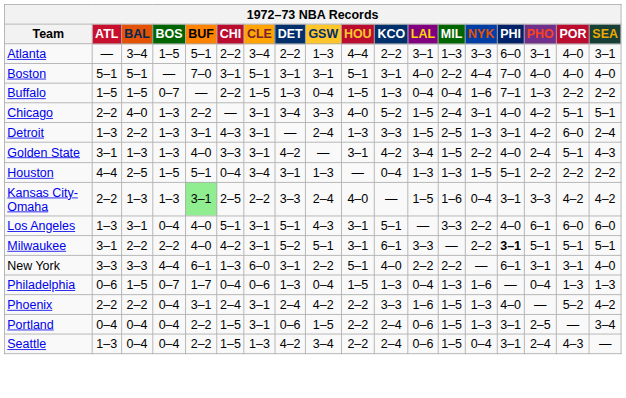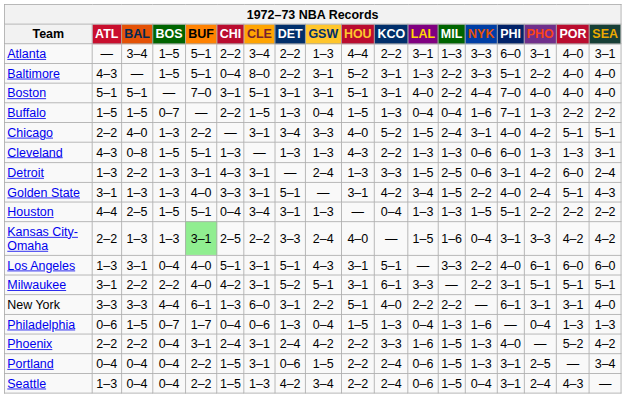 <table class="wikitable" style="font-size:95%; text-align:center;">
 <tr>
 <th colspan=18>1972–73 NBA Records</th>
 </tr>
 <tr>
 <th width=100>Team</th>
 <th style="background:#C90F2E;color:#FFFFFF;width=35">ATL</th>
 <th style="background:#E45206;color:#002854;width=35">BAL</th>
 <th style="background:#006400;color:#FFFFFF;width=35">BOS</th>
 <th style="background:#FF8201;color:#000000;width=35">BUF</th>
 <th style="background:#BA0C2F;color:#FFFFFF;width=35">CHI</th>
 <th style="background:#FFA402;color:#77222F;width=35">CLE</th>
 <th style="background:#012F6B;color:#FFFFFF;width=35">DET</th>
 <th style="background:#FFC62C;color:#012F6B;width=35">GSW</th>
 <th style="background:#BA0C2F;color:#FEC72E;width=35">HOU</th>
 <th style="background:#012F6B;color:#FFFFFF;width=35">KCO</th>
 <th style="background:#800080;color:#FFD700;width=35">LAL</th>
 <th style="background:#006400;color:#FFFFFF;width=35">MIL</th>
 <th style="background:#003EA4;color:#E35208;width=35">NYK</th>
 <th style="background:#012268;color:#FFFFFF;width=35">PHI</th>
 <th style="background:#702F8B;color:#FA4417;width=35">PHO</th>
 <th style="background:#BA0C2F;color:#FFFFFF;width=35">POR</th>
 <th style="background:#173F36;color:#EBAA00;width=35">SEA</th>
 </tr>
 <tr>
 <td style="text-align:left;"><a href='#'>Atlanta</a></td>
 <td>—</td>
 <td>3–4</td>
 <td>1–5</td>
 <td>5–1</td>
 <td>2–2</td>
 <td>3–4</td>
 <td>2–2</td>
 <td>1–3</td>
 <td>4–4</td>
 <td>2–2</td>
 <td>3–1</td>
 <td>1–3</td>
 <td>3–3</td>
 <td>6–0</td>
 <td>3–1</td>
 <td>4–0</td>
 <td>3–1</td>
+</tr>
+<tr>
+<td style="text-align:left;"><a href='#'>Baltimore</a></td>
+<td>4–3</td>
+<td>—</td>
+<td>1–5</td>
+<td>5–1</td>
+<td>0–4</td>
+<td>8–0</td>
+<td>2–2</td>
+<td>3–1</td>
+<td>5–2</td>
+<td>3–1</td>
+<td>1–3</td>
+<td>2–2</td>
+<td>3–3</td>
+<td>5–1</td>
+<td>2–2</td>
+<td>4–0</td>
+<td>4–0</td>
 </tr>
 <tr>
 <td style="text-align:left;"><a href='#'>Boston</a></td>
 <td>5–1</td>
 <td>5–1</td>
 <td>—</td>
 <td>7–0</td>
 <td>3–1</td>
 <td>5–1</td>
 <td>3–1</td>
 <td>3–1</td>
 <td>5–1</td>
 <td>3–1</td>
 <td>4–0</td>
 <td>2–2</td>
 <td>4–4</td>
 <td>7–0</td>
 <td>4–0</td>
 <td>4–0</td>
 <td>4–0</td>
 </tr>
 <tr>
 <td style="text-align:left;"><a href='#'>Buffalo</a></td>
 <td>1–5</td>
 <td>1–5</td>
 <td>0–7</td>
 <td>—</td>
 <td>2–2</td>
 <td>1–5</td>
 <td>1–3</td>
 <td>0–4</td>
 <td>1–5</td>
 <td>1–3</td>
 <td>0–4</td>
 <td>0–4</td>
 <td>1–6</td>
 <td>7–1</td>
 <td>1–3</td>
 <td>2–2</td>
 <td>2–2</td>
 </tr>
 <tr>
 <td style="text-align:left;"><a href='#'>Chicago</a></td>
 <td>2–2</td>
 <td>4–0</td>
 <td>1–3</td>
 <td>2–2</td>
 <td>—</td>
 <td>3–1</td>
 <td>3–4</td>
 <td>3–3</td>
 <td>4–0</td>
 <td>5–2</td>
 <td>1–5</td>
 <td>2–4</td>
 <td>3–1</td>
 <td>4–0</td>
 <td>4–2</td>
 <td>5–1</td>
 <td>5–1</td>
 </tr>
 <tr>
+<td style="text-align:left;"><a href='#'>Cleveland</a></td>
+<td>4–3</td>
+<td>0–8</td>
+<td>1–5</td>
+<td>5–1</td>
+<td>1–3</td>
+<td>—</td>
+<td>1–3</td>
+<td>1–3</td>
+<td>4–3</td>
+<td>2–2</td>
+<td>1–3</td>
+<td>1–3</td>
+<td>0–6</td>
+<td>6–0</td>
+<td>1–3</td>
+<td>1–3</td>
+<td>3–1</td>
+</tr>
+<tr>
 <td style="text-align:left;"><a href='#'>Detroit</a></td>
 <td>1–3</td>
 <td>2–2</td>
 <td>1–3</td>
 <td>3–1</td>
 <td>4–3</td>
 <td>3–1</td>
 <td>—</td>
 <td>2–4</td>
 <td>1–3</td>
 <td>3–3</td>
 <td>1–5</td>
 <td>2–5</td>
-<td>1–3</td>
+<td>0–6</td>
 <td>3–1</td>
 <td>4–2</td>
 <td>6–0</td>
 <td>2–4</td>
 </tr>
 <tr>
 <td style="text-align:left;"><a href='#'>Golden State</a></td>
 <td>3–1</td>
 <td>1–3</td>
 <td>1–3</td>
 <td>4–0</td>
 <td>3–3</td>
 <td>3–1</td>
-<td>4–2</td>
+<td>5–1</td>
 <td>—</td>
 <td>3–1</td>
 <td>4–2</td>
 <td>3–4</td>
 <td>1–5</td>
 <td>2–2</td>
 <td>4–0</td>
 <td>2–4</td>
 <td>5–1</td>
 <td>4–3</td>
 </tr>
 <tr>
 <td style="text-align:left;"><a href='#'>Houston</a></td>
 <td>4–4</td>
 <td>2–5</td>
 <td>1–5</td>
 <td>5–1</td>
 <td>0–4</td>
 <td>3–4</td>
 <td>3–1</td>
 <td>1–3</td>
 <td>—</td>
 <td>0–4</td>
 <td>1–3</td>
 <td>1–3</td>
 <td>1–5</td>
 <td>5–1</td>
 <td>2–2</td>
 <td>2–2</td>
 <td>2–2</td>
 </tr>
 <tr>
 <td style="text-align:left;"><a href='#'>Kansas City-Omaha</a></td>
 <td>2–2</td>
 <td>1–3</td>
 <td>1–3</td>
 <td style="background: lightgreen;">3–1</td>
 <td>2–5</td>
 <td>2–2</td>
 <td>3–3</td>
 <td>2–4</td>
 <td>4–0</td>
 <td>—</td>
 <td>1–5</td>
 <td>1–6</td>
 <td>0–4</td>
 <td>3–1</td>
 <td>3–3</td>
 <td>4–2</td>
 <td>4–2</td>
 </tr>
 <tr>
 <td style="text-align:left;"><a href='#'>Los Angeles</a></td>
 <td>1–3</td>
 <td>3–1</td>
 <td>0–4</td>
 <td>4–0</td>
 <td>5–1</td>
 <td>3–1</td>
 <td>5–1</td>
 <td>4–3</td>
 <td>3–1</td>
 <td>5–1</td>
 <td>—</td>
 <td>3–3</td>
 <td>2–2</td>
 <td>4–0</td>
 <td>6–1</td>
 <td>6–0</td>
 <td>6–0</td>
 </tr>
 <tr>
 <td style="text-align:left;"><a href='#'>Milwaukee</a></td>
 <td>3–1</td>
 <td>2–2</td>
 <td>2–2</td>
 <td>4–0</td>
 <td>4–2</td>
 <td>3–1</td>
 <td>5–2</td>
 <td>5–1</td>
 <td>3–1</td>
 <td>6–1</td>
 <td>3–3</td>
 <td>—</td>
 <td>2–2</td>
-<td><strong>3–1</strong></td>
+<td>3–1</td>
 <td>5–1</td>
 <td>5–1</td>
 <td>5–1</td>
 </tr>
 <tr>
 <td style="text-align:left;">New York</td>
 <td>3–3</td>
 <td>3–3</td>
 <td>4–4</td>
 <td>6–1</td>
 <td>1–3</td>
 <td>6–0</td>
 <td>3–1</td>
 <td>2–2</td>
 <td>5–1</td>
 <td>4–0</td>
 <td>2–2</td>
 <td>2–2</td>
 <td>—</td>
 <td>6–1</td>
 <td>3–1</td>
 <td>3–1</td>
 <td>4–0</td>
 </tr>
 <tr>
 <td style="text-align:left;"><a href='#'>Philadelphia</a></td>
 <td>0–6</td>
 <td>1–5</td>
 <td>0–7</td>
 <td>1–7</td>
 <td>0–4</td>
 <td>0–6</td>
 <td>1–3</td>
 <td>0–4</td>
 <td>1–5</td>
 <td>1–3</td>
 <td>0–4</td>
 <td>1–3</td>
 <td>1–6</td>
 <td>—</td>
 <td>0–4</td>
 <td>1–3</td>
 <td>1–3</td>
 </tr>
 <tr>
 <td style="text-align:left;"><a href='#'>Phoenix</a></td>
 <td>2–2</td>
 <td>2–2</td>
 <td>0–4</td>
 <td>3–1</td>
 <td>2–4</td>
 <td>3–1</td>
 <td>2–4</td>
 <td>4–2</td>
 <td>2–2</td>
 <td>3–3</td>
 <td>1–6</td>
 <td>1–5</td>
 <td>1–3</td>
 <td>4–0</td>
 <td>—</td>
 <td>5–2</td>
 <td>4–2</td>
 </tr>
 <tr>
 <td style="text-align:left;"><a href='#'>Portland</a></td>
 <td>0–4</td>
 <td>0–4</td>
 <td>0–4</td>
 <td>2–2</td>
 <td>1–5</td>
 <td>3–1</td>
 <td>0–6</td>
 <td>1–5</td>
 <td>2–2</td>
 <td>2–4</td>
 <td>0–6</td>
 <td>1–5</td>
 <td>1–3</td>
 <td>3–1</td>
 <td>2–5</td>
 <td>—</td>
 <td>3–4</td>
 </tr>
 <tr>
 <td style="text-align:left;"><a href='#'>Seattle</a></td>
 <td>1–3</td>
 <td>0–4</td>
 <td>0–4</td>
 <td>2–2</td>
 <td>1–5</td>
 <td>1–3</td>
 <td>4–2</td>
 <td>3–4</td>
 <td>2–2</td>
 <td>2–4</td>
 <td>0–6</td>
 <td>1–5</td>
 <td>0–4</td>
 <td>3–1</td>
 <td>2–4</td>
 <td>4–3</td>
 <td>—</td>
 </tr>
 </table>
